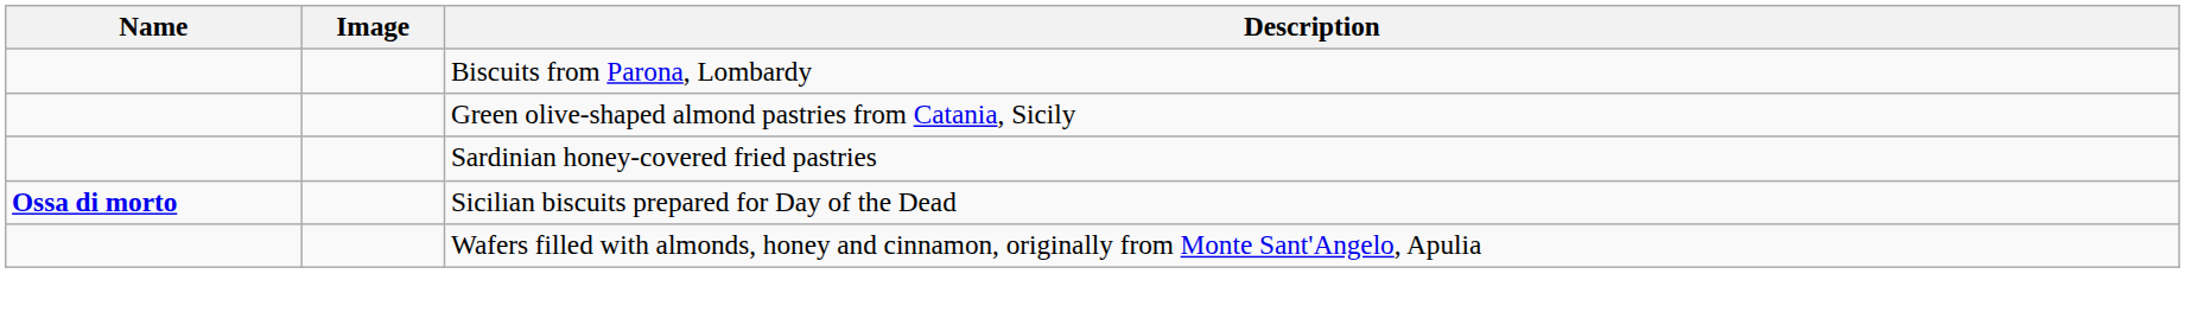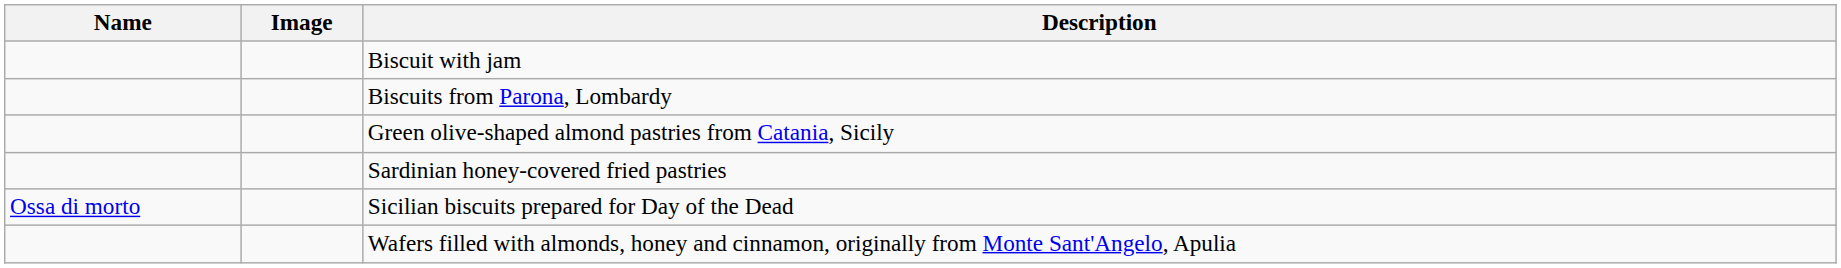 <table class="wikitable sortable" width="100%">
 <tr>
 <th>Name</th>
 <th class="unsortable">Image</th>
 <th>Description</th>
+</tr>
+<tr>
+<td></td>
+<td></td>
+<td>Biscuit with jam</td>
 </tr>
 <tr>
 <td></td>
 <td></td>
 <td>Biscuits from <a href='#'>Parona</a>, Lombardy</td>
 </tr>
 <tr>
 <td></td>
 <td></td>
 <td>Green olive-shaped almond pastries from <a href='#'>Catania</a>, Sicily</td>
 </tr>
 <tr>
 <td></td>
 <td></td>
 <td>Sardinian honey-covered fried pastries</td>
 </tr>
 <tr>
-<td><strong><a href='#'>Ossa di morto</a></strong></td>
+<td><a href='#'>Ossa di morto</a></td>
 <td></td>
 <td>Sicilian biscuits prepared for Day of the Dead</td>
 </tr>
 <tr>
 <td></td>
 <td></td>
 <td>Wafers filled with almonds, honey and cinnamon, originally from <a href='#'>Monte Sant'Angelo</a>, Apulia</td>
 </tr>
 </table>
